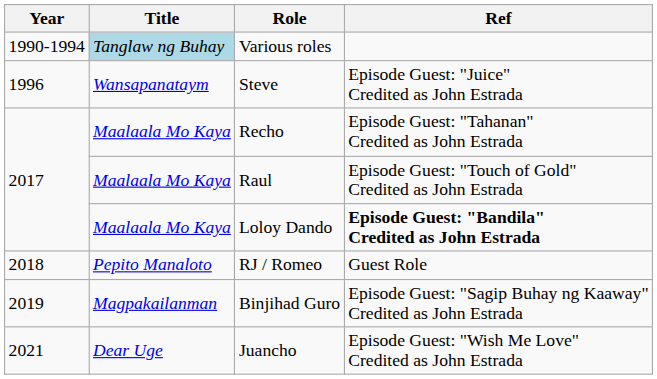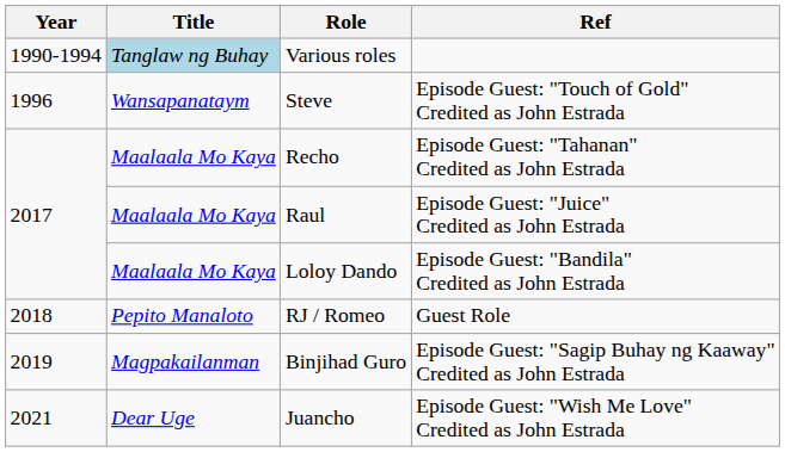 <table class="wikitable sortable" >
 <tr>
 <th>Year</th>
 <th>Title</th>
 <th>Role</th>
 <th>Ref</th>
 </tr>
 <tr>
 <td>1990-1994</td>
 <td style="background: lightblue;"><em>Tanglaw ng Buhay</em></td>
 <td>Various roles</td>
 <td></td>
 </tr>
 <tr>
 <td>1996</td>
 <td><em><a href='#'>Wansapanataym</a></em></td>
 <td>Steve</td>
-<td>Episode Guest: "Juice" <br> Credited as John Estrada</td>
+<td>Episode Guest: "Touch of Gold" <br> Credited as John Estrada</td>
 </tr>
 <tr>
 <td rowspan="3">2017</td>
 <td><em><a href='#'>Maalaala Mo Kaya</a></em></td>
 <td>Recho</td>
 <td>Episode Guest: "Tahanan" <br> Credited as John Estrada</td>
 </tr>
 <tr>
 <td><em><a href='#'>Maalaala Mo Kaya</a></em></td>
 <td>Raul</td>
-<td>Episode Guest: "Touch of Gold" <br> Credited as John Estrada</td>
+<td>Episode Guest: "Juice" <br> Credited as John Estrada</td>
 </tr>
 <tr>
 <td><em><a href='#'>Maalaala Mo Kaya</a></em></td>
 <td>Loloy Dando</td>
-<td><strong>Episode Guest: "Bandila" <br> Credited as John Estrada</strong></td>
+<td>Episode Guest: "Bandila" <br> Credited as John Estrada</td>
 </tr>
 <tr>
 <td>2018</td>
 <td><em><a href='#'>Pepito Manaloto</a></em></td>
 <td>RJ / Romeo</td>
 <td>Guest Role</td>
 </tr>
 <tr>
 <td>2019</td>
 <td><em><a href='#'>Magpakailanman</a></em></td>
 <td>Binjihad Guro</td>
 <td>Episode Guest: "Sagip Buhay ng Kaaway" <br> Credited as John Estrada</td>
 </tr>
 <tr>
 <td>2021</td>
 <td><em><a href='#'>Dear Uge</a></em></td>
 <td>Juancho</td>
 <td>Episode Guest: "Wish Me Love" <br> Credited as John Estrada</td>
 </tr>
 </table>
